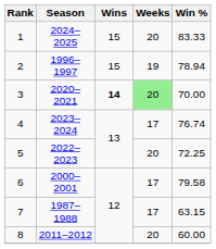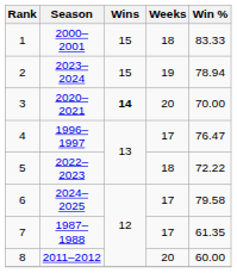 <table class="wikitable sortable">
 <tr>
 <th>Rank</th>
 <th width=80>Season</th>
 <th width=50>Wins</th>
 <th width=50>Weeks</th>
 <th width=50>Win %</th>
 </tr>
 <tr align=center>
 <td>1</td>
-<td><a href='#'>2024–2025</a></td>
+<td><a href='#'>2000–2001</a></td>
 <td>15</td>
-<td>20</td>
+<td>18</td>
 <td>83.33</td>
 </tr>
 <tr align=center>
 <td>2</td>
-<td><a href='#'>1996–1997</a></td>
+<td><a href='#'>2023–2024</a></td>
 <td>15</td>
 <td>19</td>
 <td>78.94</td>
 </tr>
 <tr align=center>
 <td>3</td>
 <td><a href='#'>2020–2021</a></td>
 <td><strong>14</strong></td>
-<td style="background: lightgreen;">20</td>
+<td>20</td>
 <td>70.00</td>
 </tr>
 <tr align=center>
 <td>4</td>
-<td><a href='#'>2023–2024</a></td>
+<td><a href='#'>1996–1997</a></td>
 <td rowspan=2>13</td>
 <td>17</td>
-<td>76.74</td>
+<td>76.47</td>
 </tr>
 <tr align=center>
 <td>5</td>
 <td><a href='#'>2022–2023</a></td>
-<td>20</td>
-<td>72.25</td>
+<td>18</td>
+<td>72.22</td>
 </tr>
 <tr align=center>
 <td>6</td>
-<td><a href='#'>2000–2001</a></td>
+<td><a href='#'>2024–2025</a></td>
 <td rowspan=3>12</td>
 <td>17</td>
 <td>79.58</td>
 </tr>
 <tr align=center>
 <td>7</td>
 <td><a href='#'>1987–1988</a></td>
 <td>17</td>
-<td>63.15</td>
+<td>61.35</td>
 </tr>
 <tr align=center>
 <td>8</td>
 <td><a href='#'>2011–2012</a></td>
 <td>20</td>
 <td>60.00</td>
 </tr>
 <tr align=center>
 </tr>
 </table>
